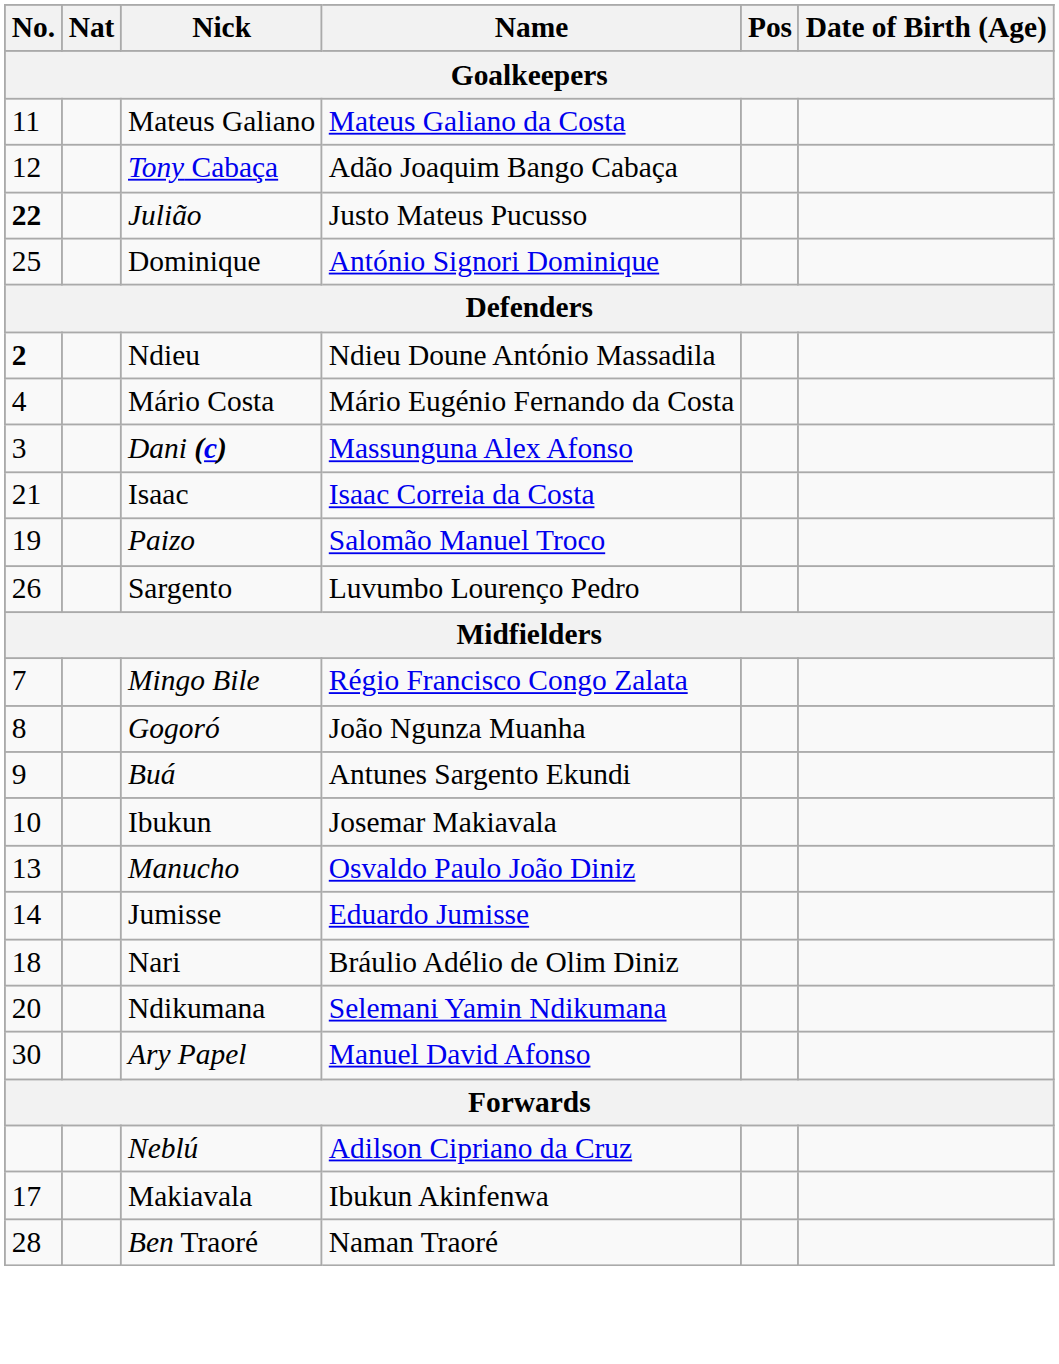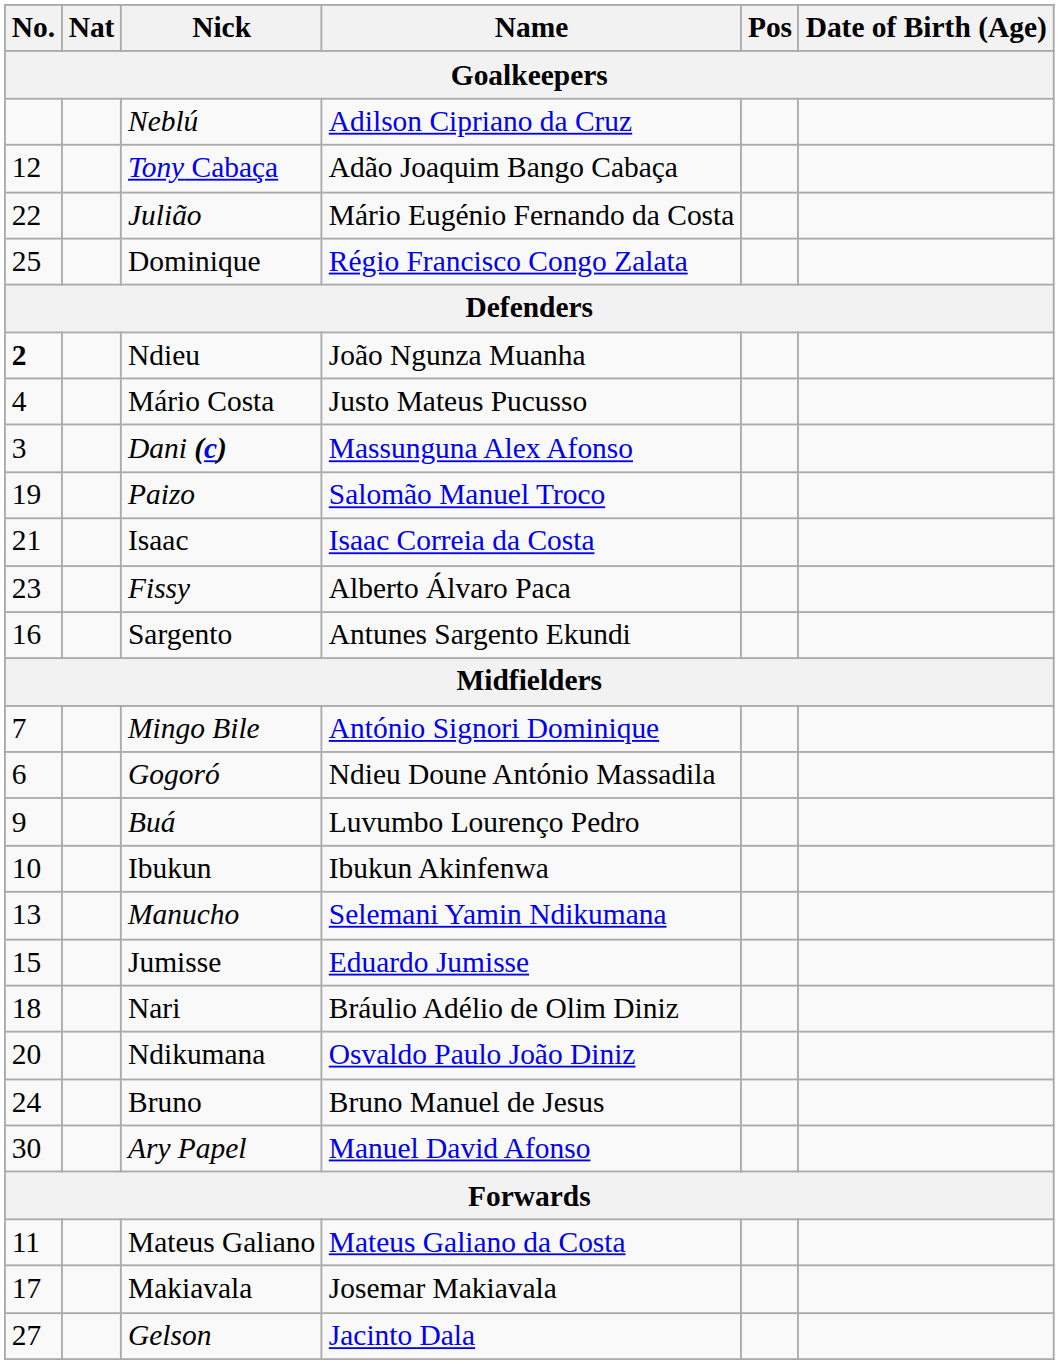 <table class="wikitable ve-ce-branchNode ve-ce-tableNode">
 <tr>
 <th>No.</th>
 <th>Nat</th>
 <th>Nick</th>
 <th>Name</th>
 <th>Pos</th>
 <th>Date of Birth (Age)</th>
 </tr>
 <tr>
 <th colspan="6">Goalkeepers</th>
 </tr>
 <tr>
-<td>11</td>
 <td></td>
-<td>Mateus Galiano</td>
-<td><a href='#'>Mateus Galiano da Costa</a></td>
+<td></td>
+<td><em>Neblú</em></td>
+<td><a href='#'>Adilson Cipriano da Cruz</a></td>
 <td></td>
 <td></td>
 </tr>
 <tr>
 <td>12</td>
 <td></td>
 <td><a href='#'><em>Tony</em> Cabaça</a></td>
 <td>Adão Joaquim Bango Cabaça</td>
 <td></td>
 <td></td>
 </tr>
 <tr>
-<td><strong>22</strong></td>
+<td>22</td>
 <td></td>
 <td><em>Julião</em></td>
-<td>Justo Mateus Pucusso</td>
+<td>Mário Eugénio Fernando da Costa</td>
 <td></td>
 <td></td>
 </tr>
 <tr>
 <td>25</td>
 <td></td>
 <td>Dominique</td>
-<td><a href='#'>António Signori Dominique</a></td>
+<td><a href='#'>Régio Francisco Congo Zalata</a></td>
 <td></td>
 <td></td>
 </tr>
 <tr>
 <th colspan="6">Defenders</th>
 </tr>
 <tr>
 <td><strong>2</strong></td>
 <td></td>
 <td>Ndieu</td>
-<td>Ndieu Doune António Massadila</td>
+<td>João Ngunza Muanha</td>
 <td></td>
 <td></td>
 </tr>
 <tr>
 <td>4</td>
 <td></td>
 <td>Mário Costa</td>
-<td>Mário Eugénio Fernando da Costa</td>
+<td>Justo Mateus Pucusso</td>
 <td></td>
 <td></td>
 </tr>
 <tr>
 <td>3</td>
 <td></td>
 <td><em>Dani</em> <strong><em>(<a href='#'>c</a>)</em></strong></td>
 <td><a href='#'>Massunguna Alex Afonso</a></td>
 <td></td>
 <td></td>
 </tr>
 <tr>
+<td>19</td>
+<td></td>
+<td><em>Paizo</em></td>
+<td><a href='#'>Salomão Manuel Troco</a></td>
+<td></td>
+<td></td>
+</tr>
+<tr>
 <td>21</td>
 <td></td>
 <td>Isaac</td>
 <td><a href='#'>Isaac Correia da Costa</a></td>
 <td></td>
 <td></td>
 </tr>
 <tr>
-<td>19</td>
+<td>23</td>
 <td></td>
-<td><em>Paizo</em></td>
-<td><a href='#'>Salomão Manuel Troco</a></td>
+<td><em>Fissy</em></td>
+<td>Alberto Álvaro Paca</td>
 <td></td>
 <td></td>
 </tr>
 <tr>
-<td>26</td>
+<td>16</td>
 <td></td>
 <td>Sargento</td>
-<td>Luvumbo Lourenço Pedro</td>
+<td>Antunes Sargento Ekundi</td>
 <td></td>
 <td></td>
 </tr>
 <tr>
 <th colspan="6">Midfielders</th>
 </tr>
 <tr>
 <td>7</td>
 <td></td>
 <td><em>Mingo Bile</em></td>
-<td><a href='#'>Régio Francisco Congo Zalata</a></td>
+<td><a href='#'>António Signori Dominique</a></td>
 <td></td>
 <td></td>
 </tr>
 <tr>
-<td>8</td>
+<td>6</td>
 <td></td>
 <td><em>Gogoró</em></td>
-<td>João Ngunza Muanha</td>
+<td>Ndieu Doune António Massadila</td>
 <td></td>
 <td></td>
 </tr>
 <tr>
 <td>9</td>
 <td></td>
 <td><em>Buá</em></td>
-<td>Antunes Sargento Ekundi</td>
+<td>Luvumbo Lourenço Pedro</td>
 <td></td>
 <td></td>
 </tr>
 <tr>
 <td>10</td>
 <td></td>
 <td>Ibukun</td>
-<td>Josemar Makiavala</td>
+<td>Ibukun Akinfenwa</td>
 <td></td>
 <td></td>
 </tr>
 <tr>
 <td>13</td>
 <td></td>
 <td><em>Manucho</em></td>
-<td><a href='#'>Osvaldo Paulo João Diniz</a></td>
+<td><a href='#'>Selemani Yamin Ndikumana</a></td>
 <td></td>
 <td></td>
 </tr>
 <tr>
-<td>14</td>
+<td>15</td>
 <td></td>
 <td>Jumisse</td>
 <td><a href='#'>Eduardo Jumisse</a></td>
 <td></td>
 <td></td>
 </tr>
 <tr>
 <td>18</td>
 <td></td>
 <td>Nari</td>
 <td>Bráulio Adélio de Olim Diniz</td>
 <td></td>
 <td></td>
 </tr>
 <tr>
 <td>20</td>
 <td></td>
 <td>Ndikumana</td>
-<td><a href='#'>Selemani Yamin Ndikumana</a></td>
+<td><a href='#'>Osvaldo Paulo João Diniz</a></td>
+<td></td>
+<td></td>
+</tr>
+<tr>
+<td>24</td>
+<td></td>
+<td>Bruno</td>
+<td>Bruno Manuel de Jesus</td>
 <td></td>
 <td></td>
 </tr>
 <tr>
 <td>30</td>
 <td></td>
 <td><em>Ary Papel</em></td>
 <td><a href='#'>Manuel David Afonso</a></td>
 <td></td>
 <td></td>
 </tr>
 <tr>
 <th colspan="6">Forwards</th>
 </tr>
 <tr>
+<td>11</td>
 <td></td>
-<td></td>
-<td><em>Neblú</em></td>
-<td><a href='#'>Adilson Cipriano da Cruz</a></td>
+<td>Mateus Galiano</td>
+<td><a href='#'>Mateus Galiano da Costa</a></td>
 <td></td>
 <td></td>
 </tr>
 <tr>
 <td>17</td>
 <td></td>
 <td>Makiavala</td>
-<td>Ibukun Akinfenwa</td>
+<td>Josemar Makiavala</td>
 <td></td>
 <td></td>
 </tr>
 <tr>
-<td>28</td>
+<td>27</td>
 <td></td>
-<td><em>Ben</em> Traoré</td>
-<td>Naman Traoré</td>
+<td><em>Gelson</em></td>
+<td><a href='#'>Jacinto  Dala</a></td>
 <td></td>
 <td></td>
 </tr>
 </table>
